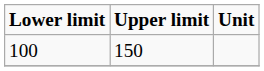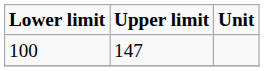 <table class="wikitable">
 <tr>
 <td><strong>Lower limit</strong></td>
 <td><strong>Upper limit</strong></td>
 <td><strong>Unit</strong></td>
 </tr>
 <tr>
 <td>100</td>
-<td>150</td>
+<td>147</td>
 <td></td>
 </tr>
 <tr>
 </tr>
 </table>
